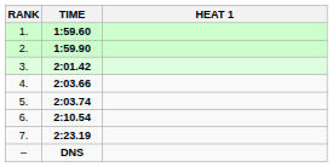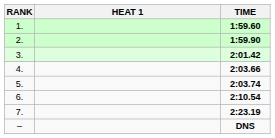 <table class="wikitable" style="border-collapse: collapse; font-size: 90%;">
 <tr>
 <th>RANK</th>
+<th style="width: 20em">HEAT 1</th>
 <th style="width: 5em">TIME</th>
-<th style="width: 20em">HEAT 1</th>
 </tr>
 <tr style="background:#ccffcc;">
 <td align="center">1.</td>
+<td></td>
 <td align="center"><strong>1:59.60</strong></td>
-<td></td>
 </tr>
 <tr style="background:#ccffcc;">
 <td align="center">2.</td>
+<td></td>
 <td align="center"><strong>1:59.90</strong></td>
-<td></td>
 </tr>
 <tr style="background:#ddffdd;">
 <td align="center">3.</td>
+<td></td>
 <td align="center"><strong>2:01.42</strong></td>
-<td></td>
 </tr>
 <tr>
 <td align="center">4.</td>
+<td></td>
 <td align="center"><strong>2:03.66</strong></td>
-<td></td>
 </tr>
 <tr>
 <td align="center">5.</td>
+<td></td>
 <td align="center"><strong>2:03.74</strong></td>
-<td></td>
 </tr>
 <tr>
 <td align="center">6.</td>
+<td></td>
 <td align="center"><strong>2:10.54</strong></td>
-<td></td>
 </tr>
 <tr>
 <td align="center">7.</td>
+<td></td>
 <td align="center"><strong>2:23.19</strong></td>
-<td></td>
 </tr>
 <tr>
 <td align="center">–</td>
+<td></td>
 <td align="center"><strong>DNS</strong></td>
-<td></td>
 </tr>
 </table>
